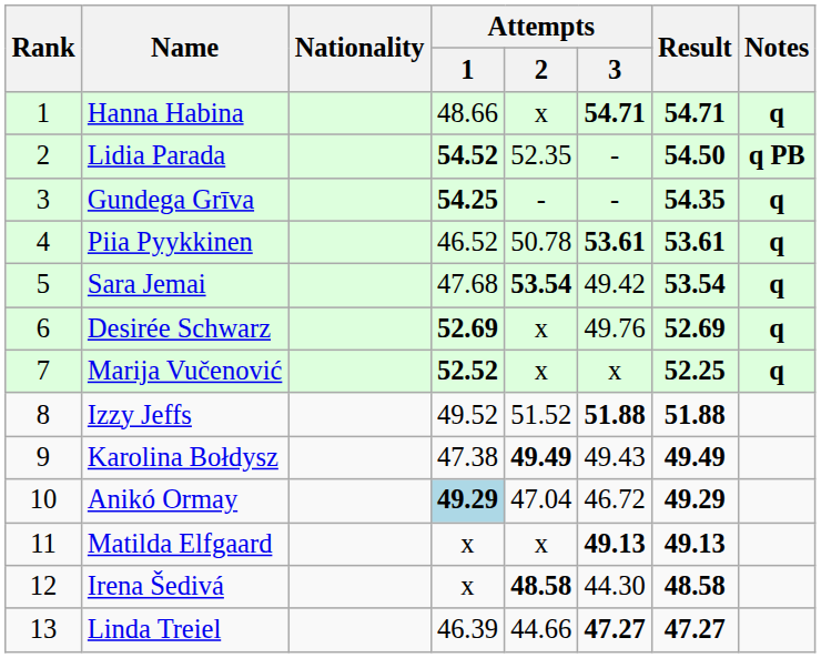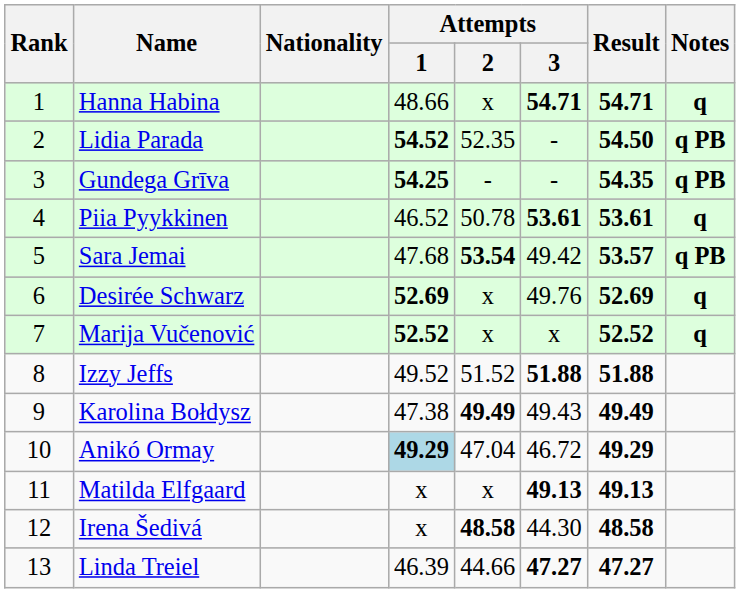 <table class="wikitable sortable" style="text-align:center">
 <tr>
 <th rowspan=2>Rank</th>
 <th rowspan=2>Name</th>
 <th rowspan=2>Nationality</th>
 <th colspan=3>Attempts</th>
 <th rowspan=2>Result</th>
 <th rowspan=2>Notes</th>
 </tr>
 <tr>
 <th>1</th>
 <th>2</th>
 <th>3</th>
 </tr>
 <tr bgcolor=ddffdd>
 <td>1</td>
 <td align=left><a href='#'>Hanna Habina</a></td>
 <td align=left></td>
 <td>48.66</td>
 <td>x</td>
 <td><strong>54.71</strong></td>
 <td><strong>54.71</strong></td>
 <td><strong>q</strong></td>
 </tr>
 <tr bgcolor=ddffdd>
 <td>2</td>
 <td align=left><a href='#'>Lidia Parada</a></td>
 <td align=left></td>
 <td><strong>54.52</strong></td>
 <td>52.35</td>
 <td>-</td>
 <td><strong>54.50</strong></td>
 <td><strong>q PB</strong></td>
 </tr>
 <tr bgcolor=ddffdd>
 <td>3</td>
 <td align=left><a href='#'>Gundega Grīva</a></td>
 <td align=left></td>
 <td><strong>54.25</strong></td>
 <td>-</td>
 <td>-</td>
 <td><strong>54.35</strong></td>
-<td><strong>q</strong></td>
+<td><strong>q PB</strong></td>
 </tr>
 <tr bgcolor=ddffdd>
 <td>4</td>
 <td align=left><a href='#'>Piia Pyykkinen</a></td>
 <td align=left></td>
 <td>46.52</td>
 <td>50.78</td>
 <td><strong>53.61</strong></td>
 <td><strong>53.61</strong></td>
 <td><strong>q</strong></td>
 </tr>
 <tr bgcolor=ddffdd>
 <td>5</td>
 <td align=left><a href='#'>Sara Jemai</a></td>
 <td align=left></td>
 <td>47.68</td>
 <td><strong>53.54</strong></td>
 <td>49.42</td>
-<td><strong>53.54</strong></td>
-<td><strong>q</strong></td>
+<td><strong>53.57</strong></td>
+<td><strong>q PB</strong></td>
 </tr>
 <tr bgcolor=ddffdd>
 <td>6</td>
 <td align=left><a href='#'>Desirée Schwarz</a></td>
 <td align=left></td>
 <td><strong>52.69</strong></td>
 <td>x</td>
 <td>49.76</td>
 <td><strong>52.69</strong></td>
 <td><strong>q</strong></td>
 </tr>
 <tr bgcolor=ddffdd>
 <td>7</td>
 <td align=left><a href='#'>Marija Vučenović</a></td>
 <td align=left></td>
 <td><strong>52.52</strong></td>
 <td>x</td>
 <td>x</td>
-<td><strong>52.25</strong></td>
+<td><strong>52.52</strong></td>
 <td><strong>q</strong></td>
 </tr>
 <tr>
 <td>8</td>
 <td align=left><a href='#'>Izzy Jeffs</a></td>
 <td align=left></td>
 <td>49.52</td>
 <td>51.52</td>
 <td><strong>51.88</strong></td>
 <td><strong>51.88</strong></td>
 <td></td>
 </tr>
 <tr>
 <td>9</td>
 <td align=left><a href='#'>Karolina Bołdysz</a></td>
 <td align=left></td>
 <td>47.38</td>
 <td><strong>49.49</strong></td>
 <td>49.43</td>
 <td><strong>49.49</strong></td>
 <td></td>
 </tr>
 <tr>
 <td>10</td>
 <td align=left><a href='#'>Anikó Ormay</a></td>
 <td align=left></td>
 <td style="background: lightblue;"><strong>49.29</strong></td>
 <td>47.04</td>
 <td>46.72</td>
 <td><strong>49.29</strong></td>
 <td></td>
 </tr>
 <tr>
 <td>11</td>
 <td align=left><a href='#'>Matilda Elfgaard</a></td>
 <td align=left></td>
 <td>x</td>
 <td>x</td>
 <td><strong>49.13</strong></td>
 <td><strong>49.13</strong></td>
 <td></td>
 </tr>
 <tr>
 <td>12</td>
 <td align=left><a href='#'>Irena Šedivá</a></td>
 <td align=left></td>
 <td>x</td>
 <td><strong>48.58</strong></td>
 <td>44.30</td>
 <td><strong>48.58</strong></td>
 <td></td>
 </tr>
 <tr>
 <td>13</td>
 <td align=left><a href='#'>Linda Treiel</a></td>
 <td align=left></td>
 <td>46.39</td>
 <td>44.66</td>
 <td><strong>47.27</strong></td>
 <td><strong>47.27</strong></td>
 <td></td>
 </tr>
 </table>
